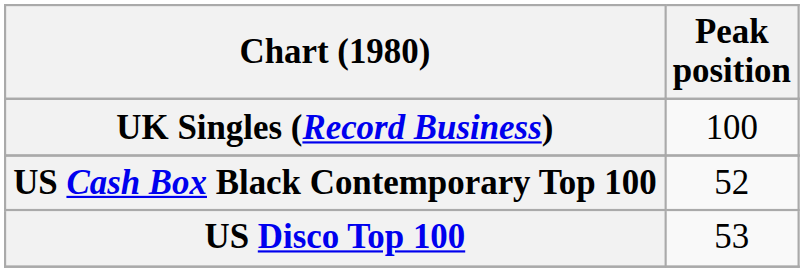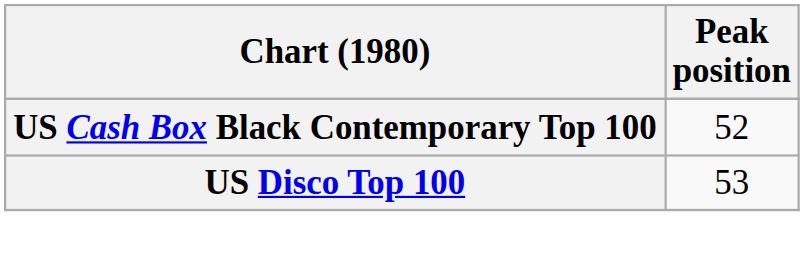 <table class="wikitable sortable plainrowheaders" style="text-align:center">
 <tr>
 <th scope="col">Chart (1980)</th>
 <th scope="col">Peak<br>position</th>
 </tr>
 <tr>
 </tr>
 <tr>
 </tr>
 <tr>
-</tr>
-<tr>
-<th scope="row">UK Singles (<em><a href='#'>Record Business</a></em>)</th>
-<td>100</td>
 </tr>
 <tr>
 </tr>
 <tr>
 <th scope="row">US <em><a href='#'>Cash Box</a></em> Black Contemporary Top 100</th>
 <td>52</td>
 </tr>
 <tr>
 <th scope="row">US <a href='#'>Disco Top 100</a></th>
 <td>53</td>
 </tr>
 <tr>
 </tr>
 </table>
